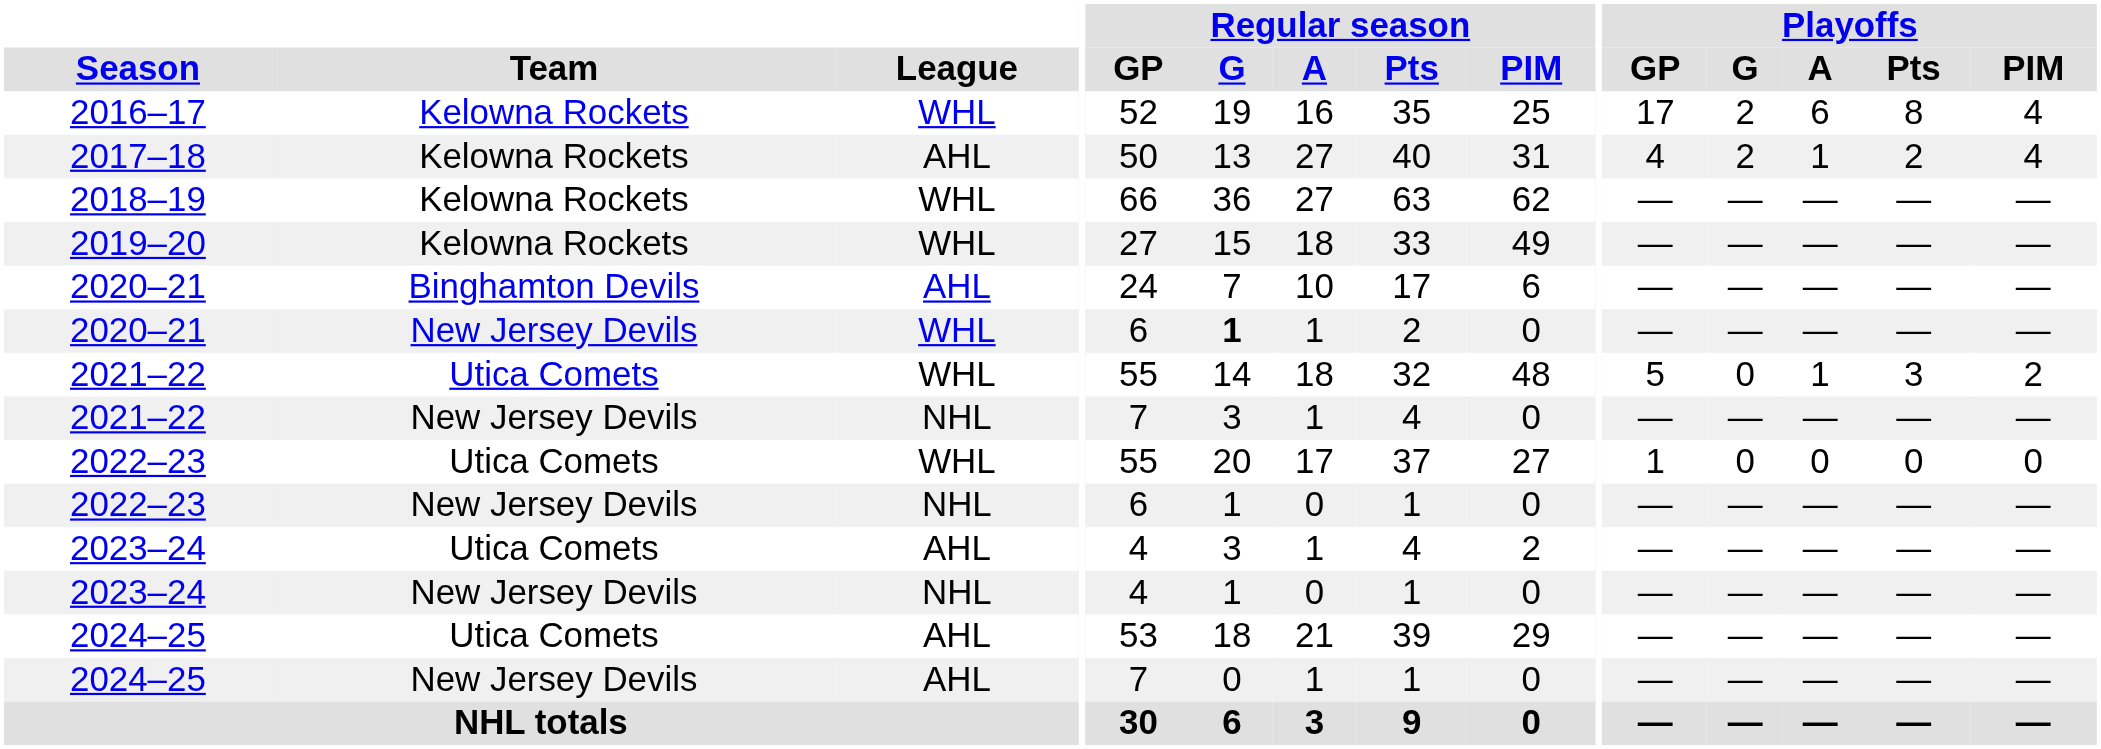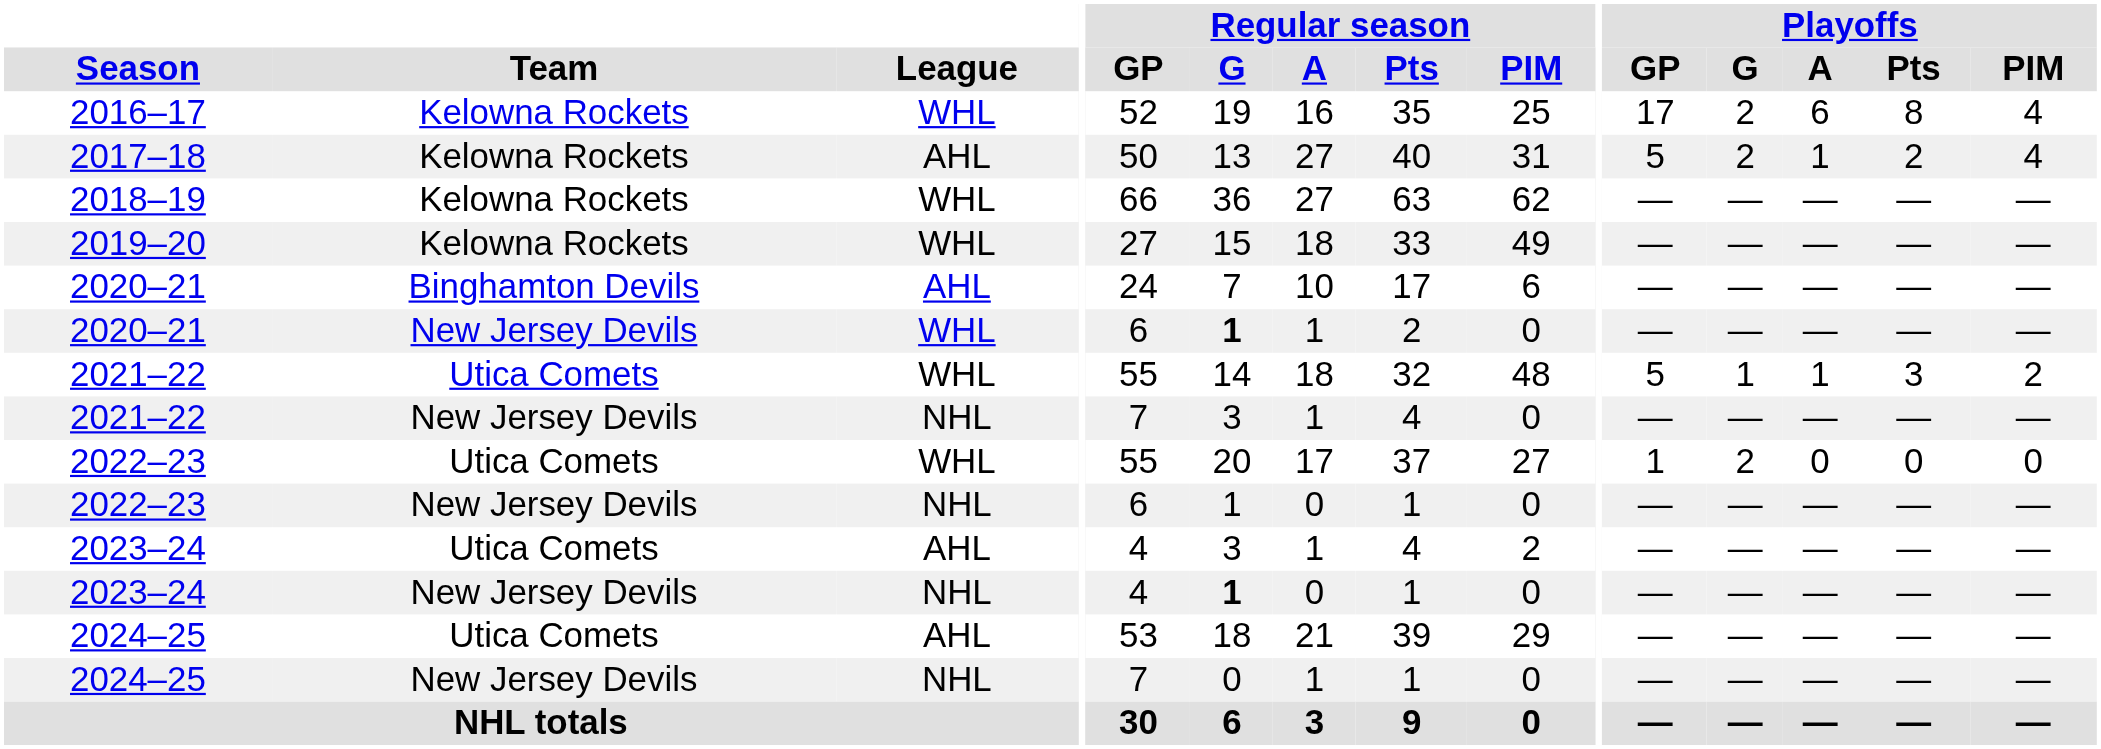 <table border="0" cellpadding="1" cellspacing="0" style="text-align:center; width:60em;">
 <tr bgcolor="#e0e0e0">
 <th colspan="3" bgcolor="#ffffff"></th>
 <th rowspan="98" bgcolor="#ffffff"></th>
 <th colspan="5"><a href='#'>Regular season</a></th>
 <th rowspan="98" bgcolor="#ffffff"></th>
 <th colspan="5"><a href='#'>Playoffs</a></th>
 </tr>
 <tr bgcolor="#e0e0e0">
 <th><a href='#'>Season</a></th>
 <th>Team</th>
 <th>League</th>
 <th>GP</th>
 <th><a href='#'>G</a></th>
 <th><a href='#'>A</a></th>
 <th><a href='#'>Pts</a></th>
 <th><a href='#'>PIM</a></th>
 <th>GP</th>
 <th>G</th>
 <th>A</th>
 <th>Pts</th>
 <th>PIM</th>
 </tr>
 <tr>
 <td><a href='#'>2016–17</a></td>
 <td><a href='#'>Kelowna Rockets</a></td>
 <td><a href='#'>WHL</a></td>
 <td>52</td>
 <td>19</td>
 <td>16</td>
 <td>35</td>
 <td>25</td>
 <td>17</td>
 <td>2</td>
 <td>6</td>
 <td>8</td>
 <td>4</td>
 </tr>
 <tr bgcolor="#f0f0f0">
 <td><a href='#'>2017–18</a></td>
 <td>Kelowna Rockets</td>
 <td>AHL</td>
 <td>50</td>
 <td>13</td>
 <td>27</td>
 <td>40</td>
 <td>31</td>
-<td>4</td>
+<td>5</td>
 <td>2</td>
 <td>1</td>
 <td>2</td>
 <td>4</td>
 </tr>
 <tr>
 <td><a href='#'>2018–19</a></td>
 <td>Kelowna Rockets</td>
 <td>WHL</td>
 <td>66</td>
 <td>36</td>
 <td>27</td>
 <td>63</td>
 <td>62</td>
 <td>—</td>
 <td>—</td>
 <td>—</td>
 <td>—</td>
 <td>—</td>
 </tr>
 <tr bgcolor="#f0f0f0">
 <td><a href='#'>2019–20</a></td>
 <td>Kelowna Rockets</td>
 <td>WHL</td>
 <td>27</td>
 <td>15</td>
 <td>18</td>
 <td>33</td>
 <td>49</td>
 <td>—</td>
 <td>—</td>
 <td>—</td>
 <td>—</td>
 <td>—</td>
 </tr>
 <tr>
 <td><a href='#'>2020–21</a></td>
 <td><a href='#'>Binghamton Devils</a></td>
 <td><a href='#'>AHL</a></td>
 <td>24</td>
 <td>7</td>
 <td>10</td>
 <td>17</td>
 <td>6</td>
 <td>—</td>
 <td>—</td>
 <td>—</td>
 <td>—</td>
 <td>—</td>
 </tr>
 <tr bgcolor="#f0f0f0">
 <td><a href='#'>2020–21</a></td>
 <td><a href='#'>New Jersey Devils</a></td>
 <td><a href='#'>WHL</a></td>
 <td>6</td>
 <td><strong>1</strong></td>
 <td>1</td>
 <td>2</td>
 <td>0</td>
 <td>—</td>
 <td>—</td>
 <td>—</td>
 <td>—</td>
 <td>—</td>
 </tr>
 <tr>
 <td><a href='#'>2021–22</a></td>
 <td><a href='#'>Utica Comets</a></td>
 <td>WHL</td>
 <td>55</td>
 <td>14</td>
 <td>18</td>
 <td>32</td>
 <td>48</td>
 <td>5</td>
-<td>0</td>
+<td>1</td>
 <td>1</td>
 <td>3</td>
 <td>2</td>
 </tr>
 <tr bgcolor="#f0f0f0">
 <td><a href='#'>2021–22</a></td>
 <td>New Jersey Devils</td>
 <td>NHL</td>
 <td>7</td>
 <td>3</td>
 <td>1</td>
 <td>4</td>
 <td>0</td>
 <td>—</td>
 <td>—</td>
 <td>—</td>
 <td>—</td>
 <td>—</td>
 </tr>
 <tr>
 <td><a href='#'>2022–23</a></td>
 <td>Utica Comets</td>
 <td>WHL</td>
 <td>55</td>
 <td>20</td>
 <td>17</td>
 <td>37</td>
 <td>27</td>
 <td>1</td>
-<td>0</td>
+<td>2</td>
 <td>0</td>
 <td>0</td>
 <td>0</td>
 </tr>
 <tr bgcolor="#f0f0f0">
 <td><a href='#'>2022–23</a></td>
 <td>New Jersey Devils</td>
 <td>NHL</td>
 <td>6</td>
 <td>1</td>
 <td>0</td>
 <td>1</td>
 <td>0</td>
 <td>—</td>
 <td>—</td>
 <td>—</td>
 <td>—</td>
 <td>—</td>
 </tr>
 <tr>
 <td><a href='#'>2023–24</a></td>
 <td>Utica Comets</td>
 <td>AHL</td>
 <td>4</td>
 <td>3</td>
 <td>1</td>
 <td>4</td>
 <td>2</td>
 <td>—</td>
 <td>—</td>
 <td>—</td>
 <td>—</td>
 <td>—</td>
 </tr>
 <tr bgcolor="#f0f0f0">
 <td><a href='#'>2023–24</a></td>
 <td>New Jersey Devils</td>
 <td>NHL</td>
 <td>4</td>
-<td>1</td>
+<td><strong>1</strong></td>
 <td>0</td>
 <td>1</td>
 <td>0</td>
 <td>—</td>
 <td>—</td>
 <td>—</td>
 <td>—</td>
 <td>—</td>
 </tr>
 <tr>
 <td><a href='#'>2024–25</a></td>
 <td>Utica Comets</td>
 <td>AHL</td>
 <td>53</td>
 <td>18</td>
 <td>21</td>
 <td>39</td>
 <td>29</td>
 <td>—</td>
 <td>—</td>
 <td>—</td>
 <td>—</td>
 <td>—</td>
 </tr>
 <tr bgcolor="#f0f0f0">
 <td><a href='#'>2024–25</a></td>
 <td>New Jersey Devils</td>
-<td>AHL</td>
+<td>NHL</td>
 <td>7</td>
 <td>0</td>
 <td>1</td>
 <td>1</td>
 <td>0</td>
 <td>—</td>
 <td>—</td>
 <td>—</td>
 <td>—</td>
 <td>—</td>
 </tr>
 <tr bgcolor="#e0e0e0">
 <th colspan="3">NHL totals</th>
 <th>30</th>
 <th>6</th>
 <th>3</th>
 <th>9</th>
 <th>0</th>
 <th>—</th>
 <th>—</th>
 <th>—</th>
 <th>—</th>
 <th>—</th>
 </tr>
 </table>
